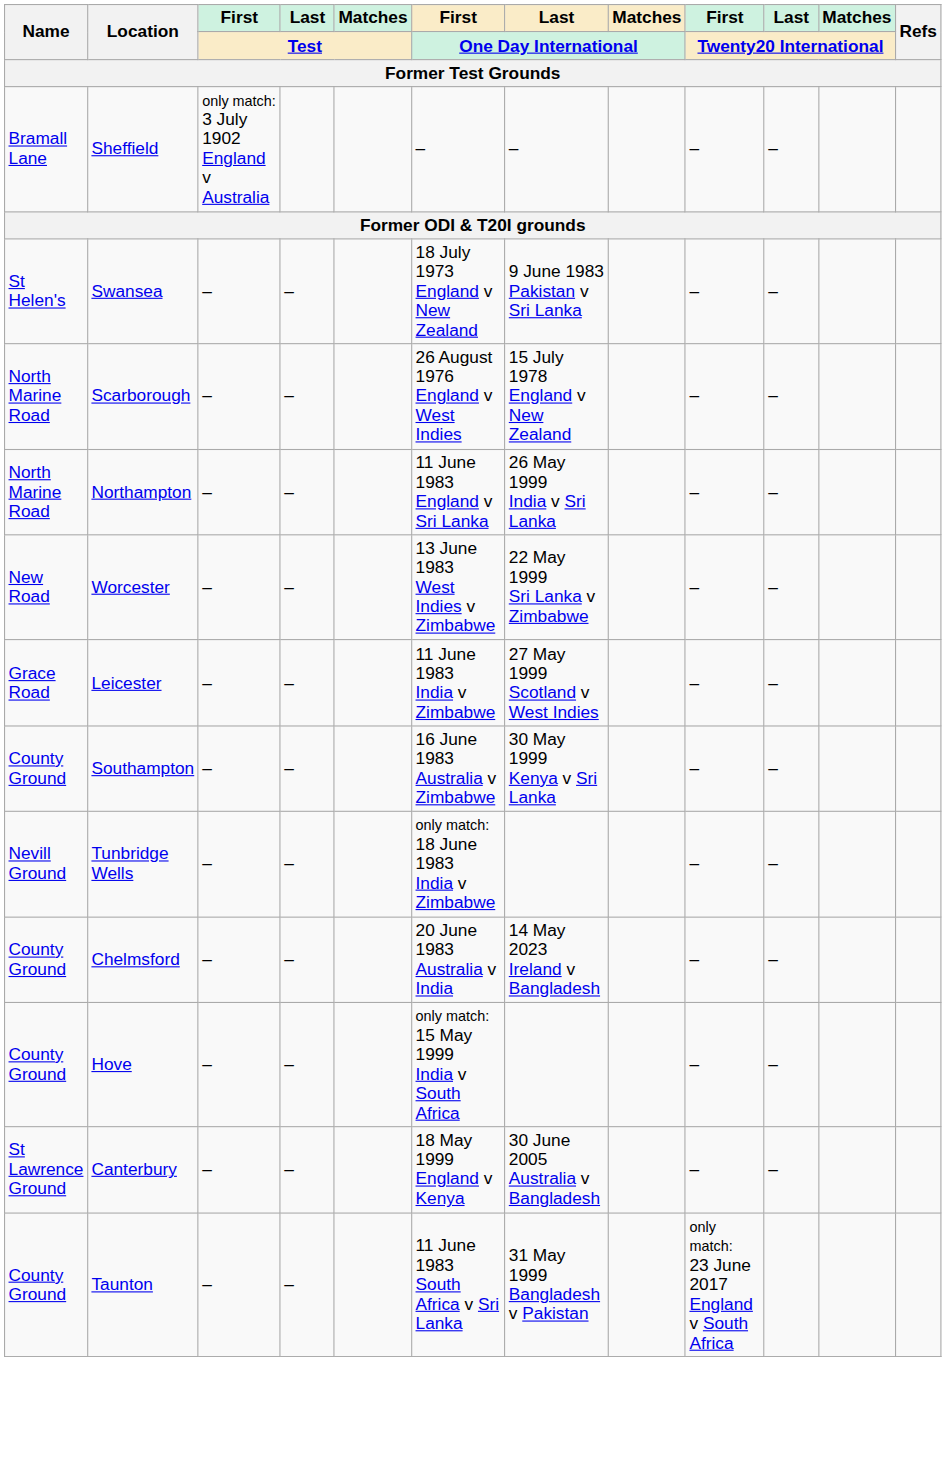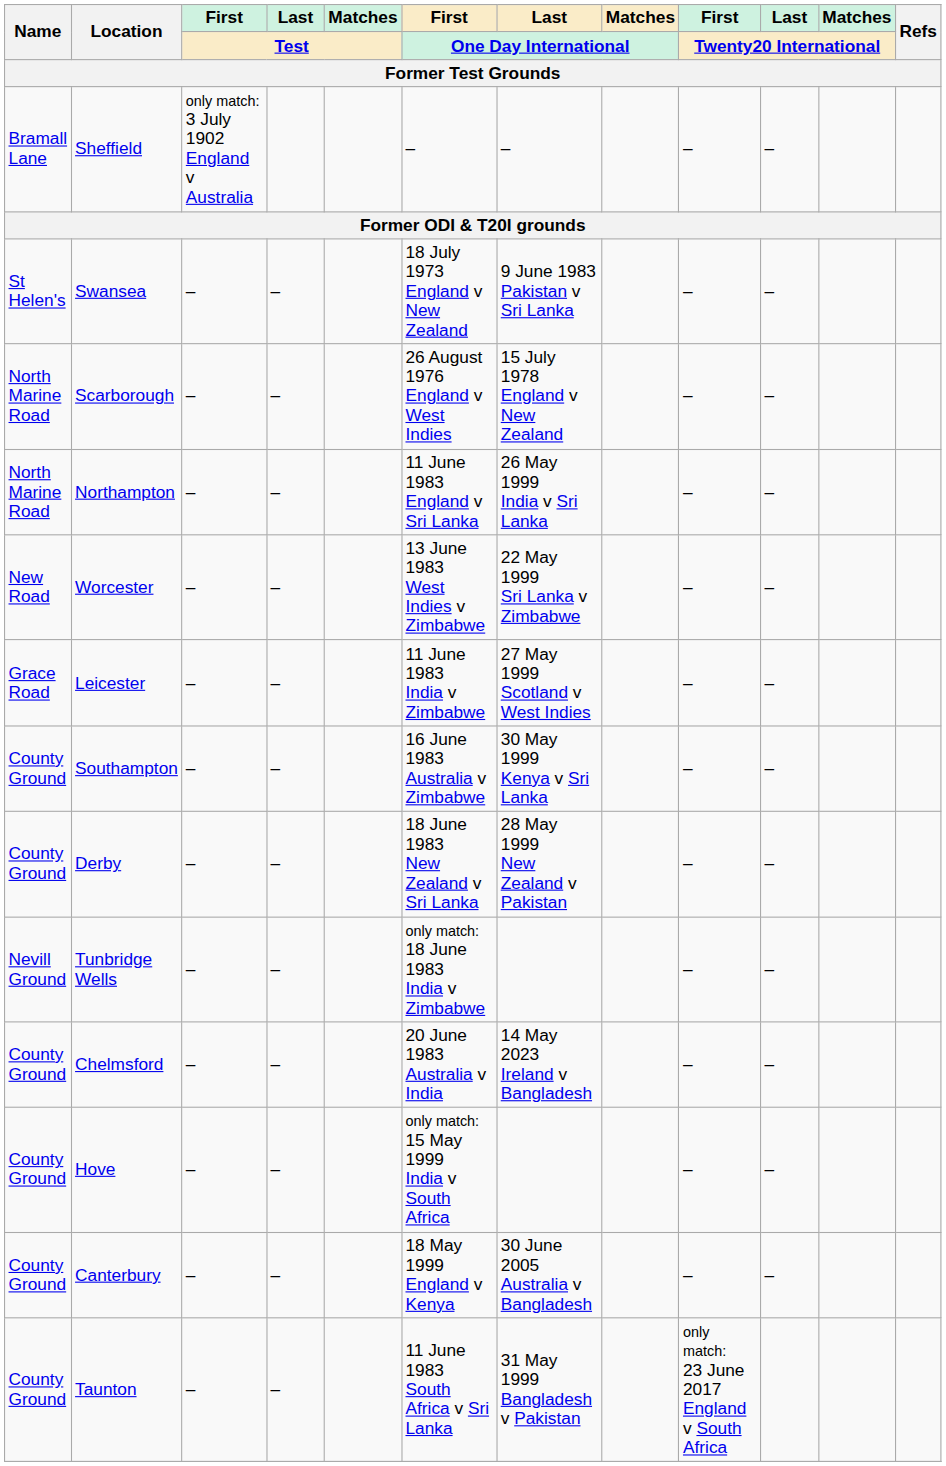 <table class="wikitable sortable">
 <tr>
 <th rowspan="2">Name</th>
 <th rowspan="2">Location</th>
 <th width="120" class="sortable" style="background:#cef2e0">First</th>
 <th width="120" class="sortable" style="background:#cef2e0">Last</th>
 <th style="background:#cef2e0">Matches</th>
 <th width="120" class="sortable" style="background:#faecc8">First</th>
 <th width="120" class="sortable" style="background:#faecc8">Last</th>
 <th style="background:#faecc8">Matches</th>
 <th width="120" class="sortable" style="background:#cef2e0">First</th>
 <th width="120" class="sortable" style="background:#cef2e0">Last</th>
 <th style="background:#cef2e0">Matches</th>
 <th rowspan="2" class="unsortable">Refs</th>
 </tr>
 <tr class="unsortable">
 <th colspan="3" style="background:#faecc8"><a href='#'>Test</a></th>
 <th colspan="3" style="background:#cef2e0"><a href='#'>One Day International</a></th>
 <th colspan="3" style="background:#faecc8"><a href='#'>Twenty20 International</a></th>
 </tr>
 <tr>
 <th colspan=12>Former Test Grounds</th>
 </tr>
 <tr>
 <td><a href='#'>Bramall Lane</a></td>
 <td><a href='#'>Sheffield</a></td>
 <td><small>only match:</small><br>3 July 1902<br><a href='#'>England</a> v <a href='#'>Australia</a></td>
 <td> </td>
 <td><strong></strong></td>
 <td>–</td>
 <td>–</td>
 <td><strong></strong></td>
 <td>–</td>
 <td>–</td>
 <td><strong></strong></td>
 <td></td>
 </tr>
 <tr>
 <th colspan=12; bgcolor="yellow">Former ODI & T20I grounds</th>
 </tr>
 <tr>
 <td><a href='#'>St Helen's</a><br></td>
 <td><a href='#'>Swansea</a></td>
 <td>–</td>
 <td>–</td>
 <td><strong></strong></td>
 <td>18 July 1973<br><a href='#'>England</a> v <a href='#'>New Zealand</a></td>
 <td>9 June 1983<br><a href='#'>Pakistan</a> v <a href='#'>Sri Lanka</a></td>
 <td><strong></strong></td>
 <td>–</td>
 <td>–</td>
 <td><strong></strong></td>
 <td></td>
 </tr>
 <tr>
 <td><a href='#'>North Marine Road</a><br></td>
 <td><a href='#'>Scarborough</a></td>
 <td>–</td>
 <td>–</td>
 <td><strong></strong></td>
 <td>26 August 1976<br><a href='#'>England</a> v <a href='#'>West Indies</a></td>
 <td>15 July 1978<br><a href='#'>England</a> v <a href='#'>New Zealand</a></td>
 <td><strong></strong></td>
 <td>–</td>
 <td>–</td>
 <td><strong></strong></td>
 <td></td>
 </tr>
 <tr>
 <td><a href='#'>North Marine Road</a><br></td>
 <td><a href='#'>Northampton</a></td>
 <td>–</td>
 <td>–</td>
 <td><strong> </strong></td>
 <td>11 June 1983<br><a href='#'>England</a> v <a href='#'>Sri Lanka</a></td>
 <td>26 May 1999<br><a href='#'>India</a> v <a href='#'>Sri Lanka</a></td>
 <td><strong></strong></td>
 <td>–</td>
 <td>–</td>
 <td><strong></strong></td>
 <td></td>
 </tr>
 <tr>
 <td><a href='#'>New Road</a><br></td>
 <td><a href='#'>Worcester</a></td>
 <td>–</td>
 <td>–</td>
 <td><strong></strong></td>
 <td>13 June 1983<br><a href='#'>West Indies</a> v <a href='#'>Zimbabwe</a></td>
 <td>22 May 1999<br><a href='#'>Sri Lanka</a> v <a href='#'>Zimbabwe</a></td>
 <td><strong></strong></td>
 <td>–</td>
 <td>–</td>
 <td><strong></strong></td>
 <td></td>
 </tr>
 <tr>
 <td><a href='#'>Grace Road</a><br></td>
 <td><a href='#'>Leicester</a></td>
 <td>–</td>
 <td>–</td>
 <td><strong></strong></td>
 <td>11 June 1983<br><a href='#'>India</a> v <a href='#'>Zimbabwe</a></td>
 <td>27 May 1999<br><a href='#'>Scotland</a> v <a href='#'>West Indies</a></td>
 <td><strong></strong></td>
 <td>–</td>
 <td>–</td>
 <td><strong></strong></td>
 <td></td>
 </tr>
 <tr>
 <td><a href='#'>County Ground</a></td>
 <td><a href='#'>Southampton</a></td>
 <td>–</td>
 <td>–</td>
 <td><strong></strong></td>
 <td>16 June 1983<br><a href='#'>Australia</a> v <a href='#'>Zimbabwe</a></td>
 <td>30 May 1999<br><a href='#'>Kenya</a> v <a href='#'>Sri Lanka</a></td>
 <td><strong></strong></td>
 <td>–</td>
 <td>–</td>
 <td><strong></strong></td>
 <td></td>
 </tr>
 <tr>
+<td><a href='#'>County Ground</a><br></td>
+<td><a href='#'>Derby</a></td>
+<td>–</td>
+<td>–</td>
+<td><strong></strong></td>
+<td>18 June 1983<br><a href='#'>New Zealand</a> v <a href='#'>Sri Lanka</a></td>
+<td>28 May 1999<br><a href='#'>New Zealand</a> v <a href='#'>Pakistan</a></td>
+<td><strong></strong></td>
+<td>–</td>
+<td>–</td>
+<td><strong></strong></td>
+<td></td>
+</tr>
+<tr>
 <td><a href='#'>Nevill Ground</a><br></td>
 <td><a href='#'>Tunbridge Wells</a></td>
 <td>–</td>
 <td>–</td>
 <td><strong></strong></td>
 <td><small>only match:</small><br>18 June 1983<br><a href='#'>India</a> v <a href='#'>Zimbabwe</a></td>
 <td> </td>
 <td><strong></strong></td>
 <td>–</td>
 <td>–</td>
 <td><strong></strong></td>
 <td></td>
 </tr>
 <tr>
 <td><a href='#'>County Ground</a><br></td>
 <td><a href='#'>Chelmsford</a></td>
 <td>–</td>
 <td>–</td>
 <td><strong></strong></td>
 <td>20 June 1983<br><a href='#'>Australia</a> v <a href='#'>India</a></td>
 <td>14 May 2023<br><a href='#'>Ireland</a> v <a href='#'>Bangladesh</a></td>
 <td><strong></strong></td>
 <td>–</td>
 <td>–</td>
 <td><strong></strong></td>
 <td></td>
 </tr>
 <tr>
 <td><a href='#'>County Ground</a><br></td>
 <td><a href='#'>Hove</a></td>
 <td>–</td>
 <td>–</td>
 <td><strong></strong></td>
 <td><small>only match:</small><br>15 May 1999<br><a href='#'>India</a> v <a href='#'>South Africa</a></td>
 <td> </td>
 <td><strong></strong></td>
 <td>–</td>
 <td>–</td>
 <td><strong></strong></td>
 <td></td>
 </tr>
 <tr>
-<td><a href='#'>St Lawrence Ground</a><br></td>
+<td><a href='#'>County Ground</a></td>
 <td><a href='#'>Canterbury</a></td>
 <td>–</td>
 <td>–</td>
 <td><strong></strong></td>
 <td>18 May 1999<br><a href='#'>England</a> v <a href='#'>Kenya</a></td>
 <td>30 June 2005<br><a href='#'>Australia</a> v <a href='#'>Bangladesh</a></td>
 <td><strong></strong></td>
 <td>–</td>
 <td>–</td>
 <td><strong></strong></td>
 <td></td>
 </tr>
 <tr>
 <td><a href='#'>County Ground</a><br></td>
 <td><a href='#'>Taunton</a></td>
 <td>–</td>
 <td>–</td>
 <td><strong></strong></td>
 <td>11 June 1983<br><a href='#'>South Africa</a> v <a href='#'>Sri Lanka</a></td>
 <td>31 May 1999<br><a href='#'>Bangladesh</a> v <a href='#'>Pakistan</a></td>
 <td><strong></strong></td>
 <td><small>only match:</small><br>23 June 2017<br><a href='#'>England</a> v <a href='#'>South Africa</a></td>
 <td></td>
 <td><strong></strong></td>
 <td></td>
 </tr>
 <tr>
 </tr>
 </table>
